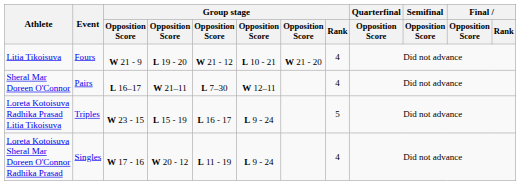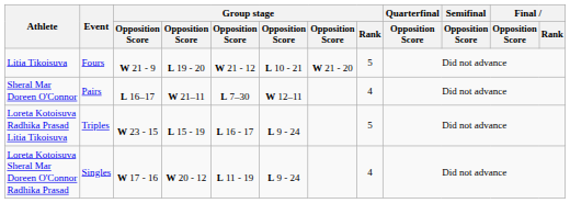 <table class="wikitable" style="font-size:88%">
 <tr>
 <th rowspan=2>Athlete</th>
 <th rowspan=2>Event</th>
 <th colspan=6>Group stage</th>
 <th>Quarterfinal</th>
 <th>Semifinal</th>
 <th colspan=2>Final / </th>
 </tr>
 <tr style="font-size:95%">
 <th>Opposition<br>Score</th>
 <th>Opposition<br>Score</th>
 <th>Opposition<br>Score</th>
 <th>Opposition<br>Score</th>
 <th>Opposition<br>Score</th>
 <th>Rank</th>
 <th>Opposition<br>Score</th>
 <th>Opposition<br>Score</th>
 <th>Opposition<br>Score</th>
 <th>Rank</th>
 </tr>
 <tr align=center>
 <td align=left><a href='#'>Litia Tikoisuva</a></td>
 <td align=left><a href='#'>Fours</a></td>
 <td><br><strong>W</strong> 21 - 9</td>
 <td><br><strong>L</strong> 19 - 20</td>
 <td><br><strong>W</strong> 21 - 12</td>
 <td><br><strong>L</strong> 10 - 21</td>
 <td><br><strong>W</strong> 21 - 20</td>
-<td>4</td>
+<td>5</td>
 <td colspan=4>Did not advance</td>
 </tr>
 <tr align=center>
 <td align=left><a href='#'>Sheral Mar</a><br><a href='#'>Doreen O'Connor</a></td>
 <td align=left><a href='#'>Pairs</a></td>
 <td><br> <strong>L</strong> 16–17</td>
 <td><br> <strong>W</strong> 21–11</td>
 <td><br> <strong>L</strong> 7–30</td>
 <td><br> <strong>W</strong> 12–11</td>
 <td></td>
 <td>4</td>
 <td colspan=4>Did not advance</td>
 </tr>
 <tr align=center>
 <td align=left><a href='#'>Loreta Kotoisuva</a><br><a href='#'>Radhika Prasad</a><br><a href='#'>Litia Tikoisuva</a></td>
 <td align=left><a href='#'>Triples</a></td>
 <td><br><strong>W</strong> 23 - 15</td>
 <td><br><strong>L</strong> 15 - 19</td>
 <td><br><strong>L</strong> 16 - 17</td>
 <td><br><strong>L</strong> 9 - 24</td>
 <td></td>
 <td>5</td>
 <td colspan=4>Did not advance</td>
 </tr>
 <tr align=center>
 <td align=left><a href='#'>Loreta Kotoisuva</a><br><a href='#'>Sheral Mar</a><br><a href='#'>Doreen O'Connor</a><br><a href='#'>Radhika Prasad</a></td>
 <td align=left><a href='#'>Singles</a></td>
 <td><br><strong>W</strong> 17 - 16</td>
 <td><br><strong>W</strong> 20 - 12</td>
 <td><br><strong>L</strong> 11 - 19</td>
 <td><br><strong>L</strong> 9 - 24</td>
 <td></td>
 <td>4</td>
 <td colspan=4>Did not advance</td>
 </tr>
 </table>
